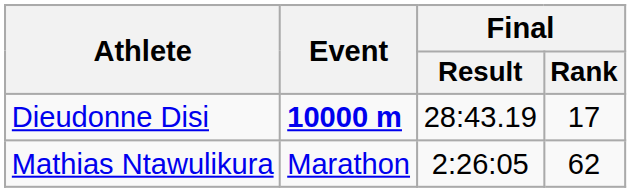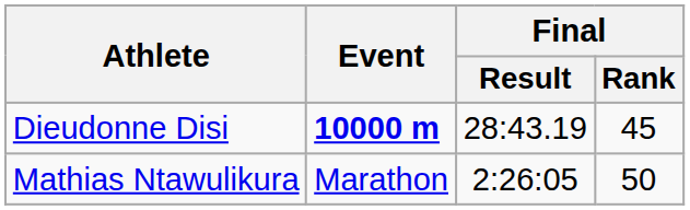 <table class=wikitable style="font-size:90%">
 <tr>
 <th rowspan="2">Athlete</th>
 <th rowspan="2">Event</th>
 <th colspan="2">Final</th>
 </tr>
 <tr style="font-size:95%">
 <th>Result</th>
 <th>Rank</th>
 </tr>
 <tr align=center>
 <td align=left><a href='#'>Dieudonne Disi</a></td>
 <td align=left><strong><a href='#'>10000 m</a></strong></td>
 <td>28:43.19</td>
-<td>17</td>
+<td>45</td>
 </tr>
 <tr align=center>
 <td align=left><a href='#'>Mathias Ntawulikura</a></td>
 <td align=left><a href='#'>Marathon</a></td>
 <td>2:26:05</td>
-<td>62</td>
+<td>50</td>
 </tr>
 </table>
